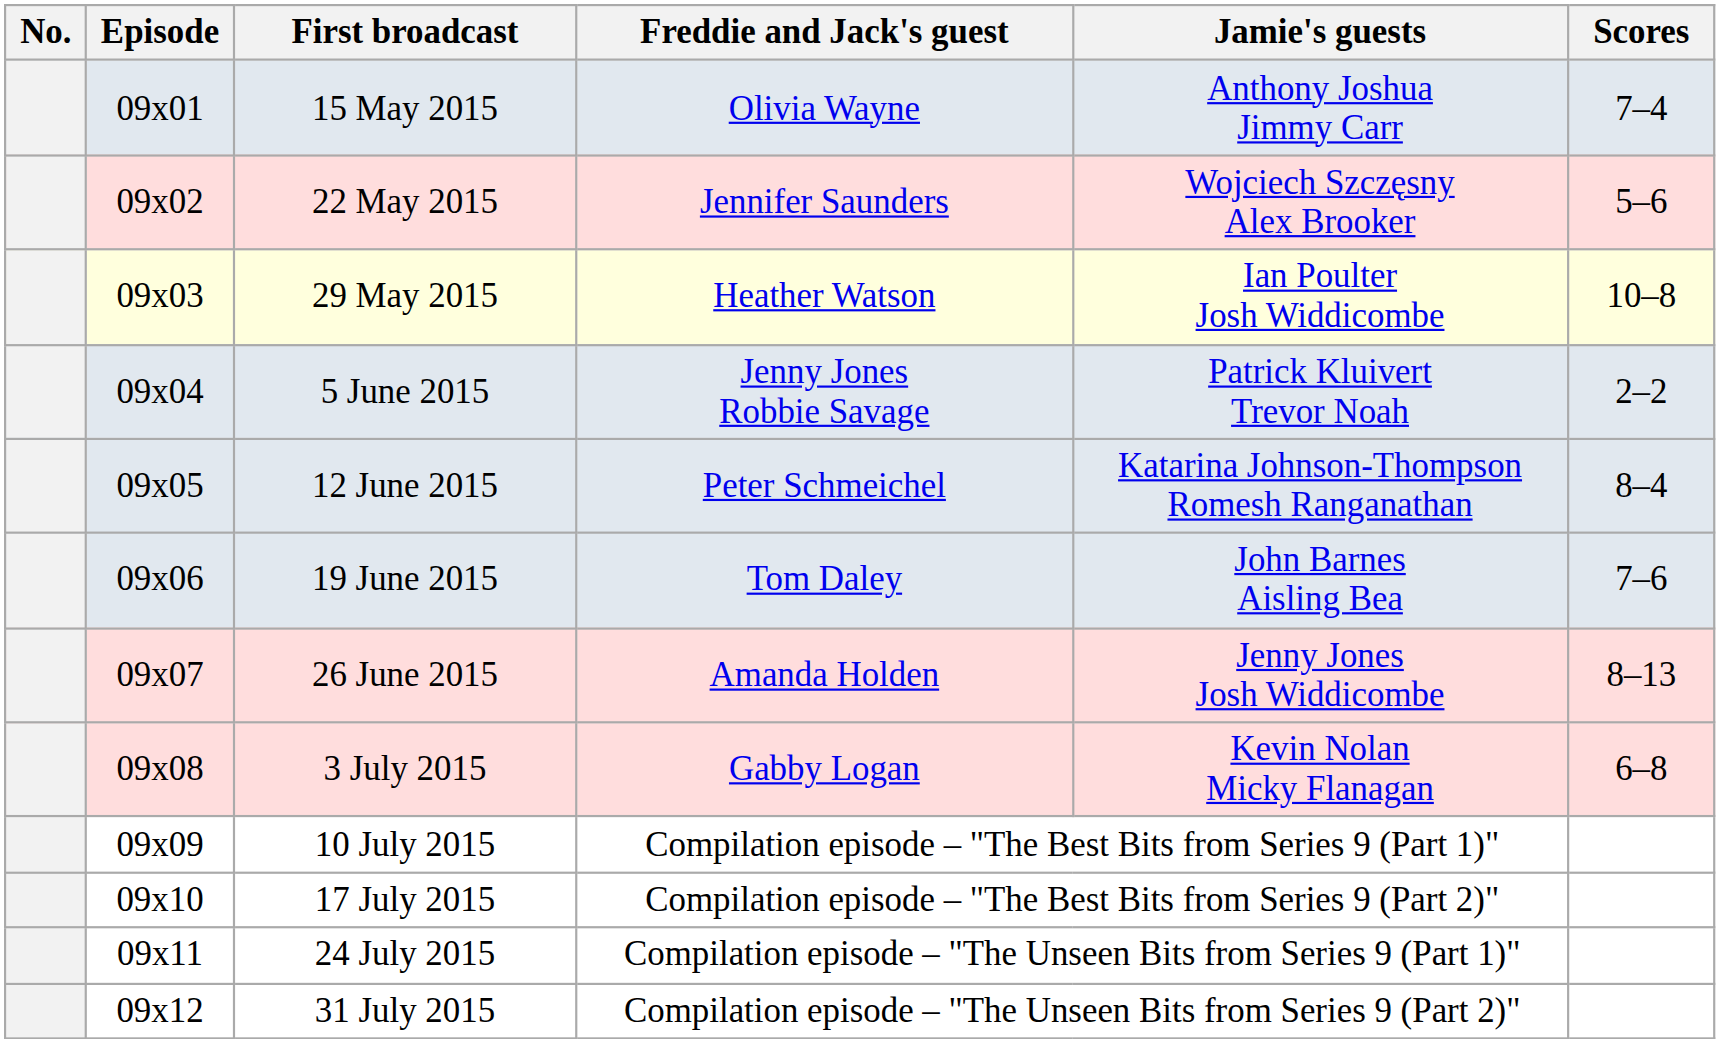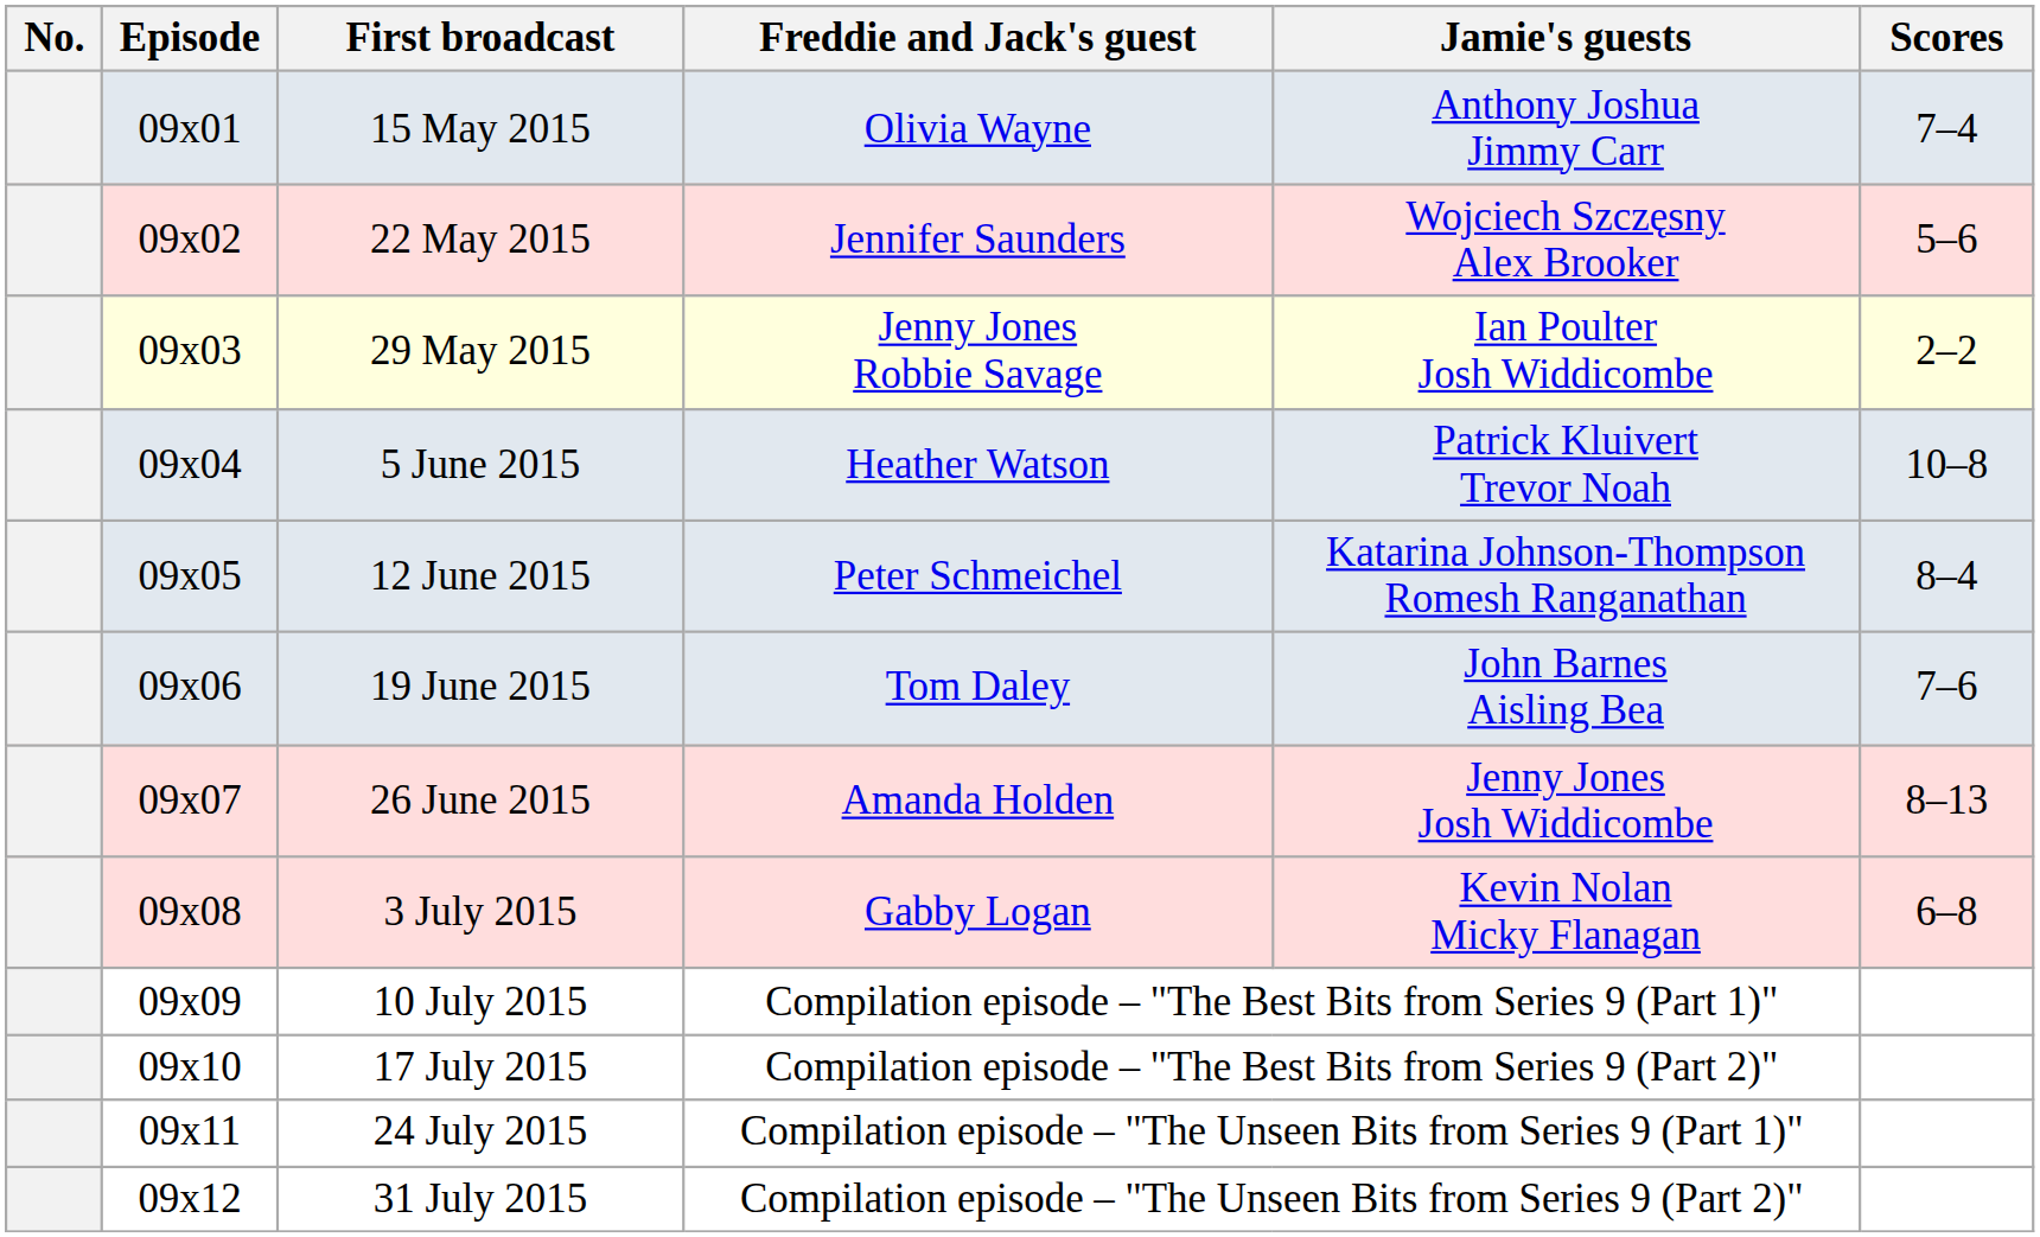 <table class="wikitable plainrowheaders"  style="text-align:center;">
 <tr>
 <th scope"col" style="width:30px;">No.</th>
 <th scope"col" style="width:60px;">Episode</th>
 <th scope"col" style="width:150px;">First broadcast</th>
 <th scope"col" style="width:220px;">Freddie and Jack's guest</th>
 <th scope"col" style="width:220px;">Jamie's guests</th>
 <th scope"col" style="width:60px;">Scores</th>
 </tr>
 <tr style="background:#e1e8ef;">
 <th scope="row"></th>
 <td>09x01</td>
 <td>15 May 2015</td>
 <td><a href='#'>Olivia Wayne</a></td>
 <td><a href='#'>Anthony Joshua</a><br><a href='#'>Jimmy Carr</a></td>
 <td>7–4</td>
 </tr>
 <tr style="background:#fdd;">
 <th scope="row"></th>
 <td>09x02</td>
 <td>22 May 2015</td>
 <td><a href='#'>Jennifer Saunders</a></td>
 <td><a href='#'>Wojciech Szczęsny</a><br><a href='#'>Alex Brooker</a></td>
 <td>5–6</td>
 </tr>
 <tr style="background:#ffffdd;">
 <th scope="row"></th>
 <td>09x03</td>
 <td>29 May 2015</td>
-<td><a href='#'>Heather Watson</a></td>
+<td><a href='#'>Jenny Jones</a><br><a href='#'>Robbie Savage</a></td>
 <td><a href='#'>Ian Poulter</a><br><a href='#'>Josh Widdicombe</a></td>
-<td>10–8</td>
+<td>2–2</td>
 </tr>
 <tr style="background:#e1e8ef;">
 <th scope="row"></th>
 <td>09x04</td>
 <td>5 June 2015</td>
-<td><a href='#'>Jenny Jones</a><br><a href='#'>Robbie Savage</a></td>
+<td><a href='#'>Heather Watson</a></td>
 <td><a href='#'>Patrick Kluivert</a><br><a href='#'>Trevor Noah</a></td>
-<td>2–2</td>
+<td>10–8</td>
 </tr>
 <tr style="background:#e1e8ef;">
 <th scope="row"></th>
 <td>09x05</td>
 <td>12 June 2015</td>
 <td><a href='#'>Peter Schmeichel</a></td>
 <td><a href='#'>Katarina Johnson-Thompson</a><br><a href='#'>Romesh Ranganathan</a></td>
 <td>8–4</td>
 </tr>
 <tr style="background:#e1e8ef;">
 <th scope="row"></th>
 <td>09x06</td>
 <td>19 June 2015</td>
 <td><a href='#'>Tom Daley</a></td>
 <td><a href='#'>John Barnes</a><br><a href='#'>Aisling Bea</a></td>
 <td>7–6</td>
 </tr>
 <tr style="background:#fdd;">
 <th scope="row"></th>
 <td>09x07</td>
 <td>26 June 2015</td>
 <td><a href='#'>Amanda Holden</a></td>
 <td><a href='#'>Jenny Jones</a><br><a href='#'>Josh Widdicombe</a></td>
 <td>8–13</td>
 </tr>
 <tr style="background:#fdd;">
 <th scope="row"></th>
 <td>09x08</td>
 <td>3 July 2015</td>
 <td><a href='#'>Gabby Logan</a></td>
 <td><a href='#'>Kevin Nolan</a><br><a href='#'>Micky Flanagan</a></td>
 <td>6–8</td>
 </tr>
 <tr style="background:#fff;">
 <th scope="row"></th>
 <td>09x09</td>
 <td>10 July 2015</td>
 <td colspan="2">Compilation episode – "The Best Bits from Series 9 (Part 1)"</td>
 <td></td>
 </tr>
 <tr style="background:#fff;">
 <th scope="row"></th>
 <td>09x10</td>
 <td>17 July 2015</td>
 <td colspan="2">Compilation episode – "The Best Bits from Series 9 (Part 2)"</td>
 <td></td>
 </tr>
 <tr style="background:#fff;">
 <th scope="row"></th>
 <td>09x11</td>
 <td>24 July 2015</td>
 <td colspan="2">Compilation episode – "The Unseen Bits from Series 9 (Part 1)"</td>
 <td></td>
 </tr>
 <tr style="background:#fff;">
 <th scope="row"></th>
 <td>09x12</td>
 <td>31 July 2015</td>
 <td colspan="2">Compilation episode – "The Unseen Bits from Series 9 (Part 2)"</td>
 <td></td>
 </tr>
 </table>
